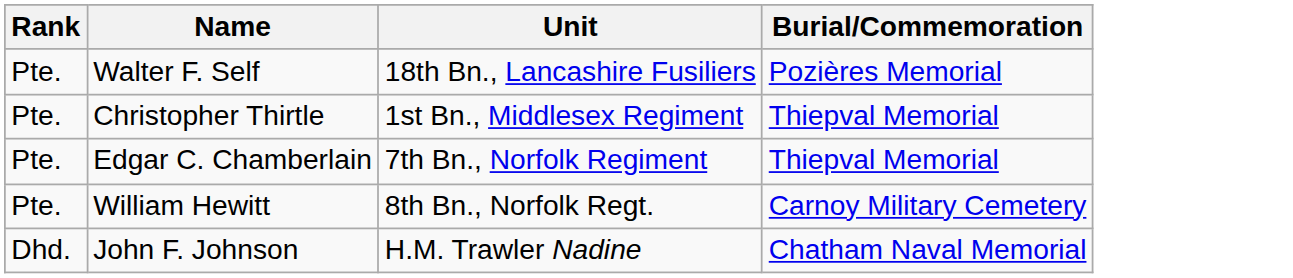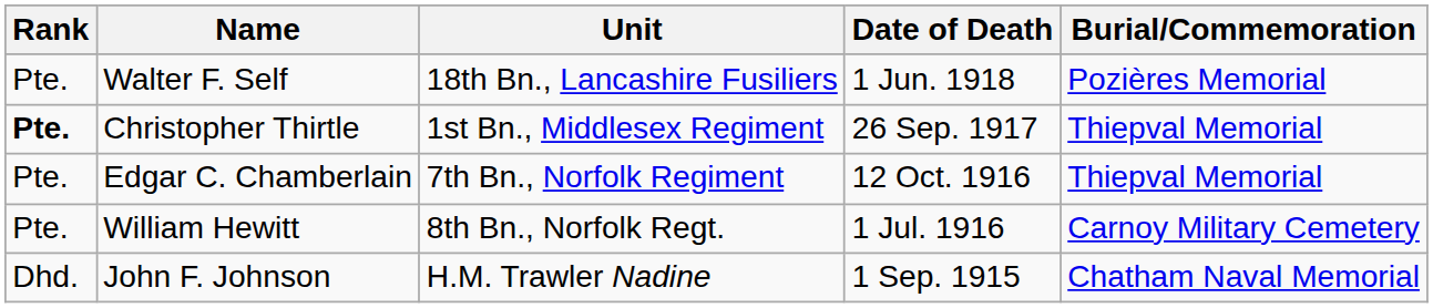 <table class="wikitable">
 <tr>
 <th>Rank</th>
 <th>Name</th>
 <th>Unit</th>
+<th>Date of Death</th>
 <th>Burial/Commemoration</th>
 </tr>
 <tr>
 <td>Pte.</td>
 <td>Walter F. Self</td>
 <td>18th Bn., <a href='#'>Lancashire Fusiliers</a></td>
+<td>1 Jun. 1918</td>
 <td><a href='#'>Pozières Memorial</a></td>
 </tr>
 <tr>
-<td>Pte.</td>
+<td><strong>Pte.</strong></td>
 <td>Christopher Thirtle</td>
 <td>1st Bn., <a href='#'>Middlesex Regiment</a></td>
+<td>26 Sep. 1917</td>
 <td><a href='#'>Thiepval Memorial</a></td>
 </tr>
 <tr>
 <td>Pte.</td>
 <td>Edgar C. Chamberlain</td>
 <td>7th Bn., <a href='#'>Norfolk Regiment</a></td>
+<td>12 Oct. 1916</td>
 <td><a href='#'>Thiepval Memorial</a></td>
 </tr>
 <tr>
 <td>Pte.</td>
 <td>William Hewitt</td>
 <td>8th Bn., Norfolk Regt.</td>
+<td>1 Jul. 1916</td>
 <td><a href='#'>Carnoy Military Cemetery</a></td>
 </tr>
 <tr>
 <td>Dhd.</td>
 <td>John F. Johnson</td>
 <td>H.M. Trawler <em>Nadine</em></td>
+<td>1 Sep. 1915</td>
 <td><a href='#'>Chatham Naval Memorial</a></td>
 </tr>
 </table>
